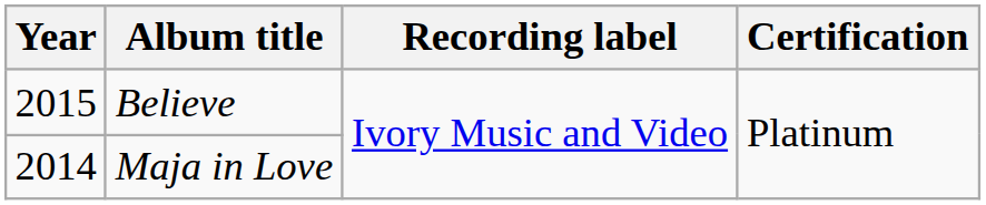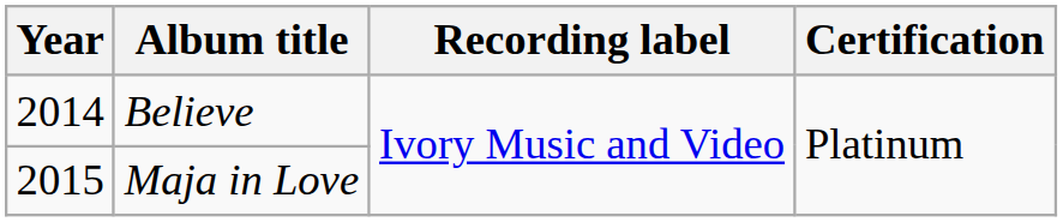 <table class="wikitable">
 <tr>
 <th>Year</th>
 <th>Album title</th>
 <th>Recording label</th>
 <th>Certification</th>
 </tr>
 <tr>
-<td>2015</td>
+<td>2014</td>
 <td><em>Believe</em></td>
 <td rowspan="2"><a href='#'>Ivory Music and Video</a></td>
 <td rowspan="2">Platinum</td>
 </tr>
 <tr>
-<td>2014</td>
+<td>2015</td>
 <td><em>Maja in Love</em></td>
 </tr>
 </table>
